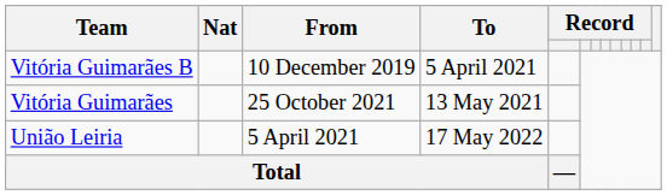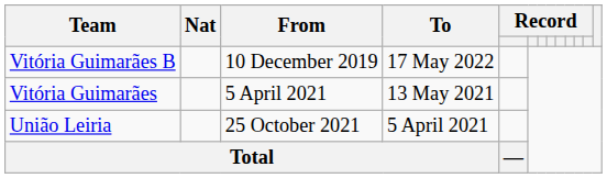 <table class="wikitable" style="text-align: center">
 <tr>
 <th rowspan="2">Team</th>
 <th rowspan="2">Nat</th>
 <th rowspan="2">From</th>
 <th rowspan="2">To</th>
 <th colspan="8">Record</th>
 <th rowspan=2></th>
 </tr>
 <tr>
 <th></th>
 <th></th>
 <th></th>
 <th></th>
 <th></th>
 <th></th>
 <th></th>
 <th></th>
 </tr>
 <tr>
 <td align=left><a href='#'>Vitória Guimarães B</a></td>
 <td></td>
 <td align=left>10 December 2019</td>
-<td align=left>5 April 2021<br></td>
+<td align=left>17 May 2022<br></td>
 <td></td>
 </tr>
 <tr>
 <td align=left><a href='#'>Vitória Guimarães</a></td>
 <td></td>
-<td align=left>25 October 2021</td>
+<td align=left>5 April 2021</td>
 <td align=left>13 May 2021<br></td>
 <td></td>
 </tr>
 <tr>
 <td align=left><a href='#'>União Leiria</a></td>
 <td></td>
-<td align=left>5 April 2021</td>
-<td align=left>17 May 2022<br></td>
+<td align=left>25 October 2021</td>
+<td align=left>5 April 2021<br></td>
 <td></td>
 </tr>
 <tr>
 <th colspan="4">Total<br></th>
 <th>—</th>
 </tr>
 </table>
